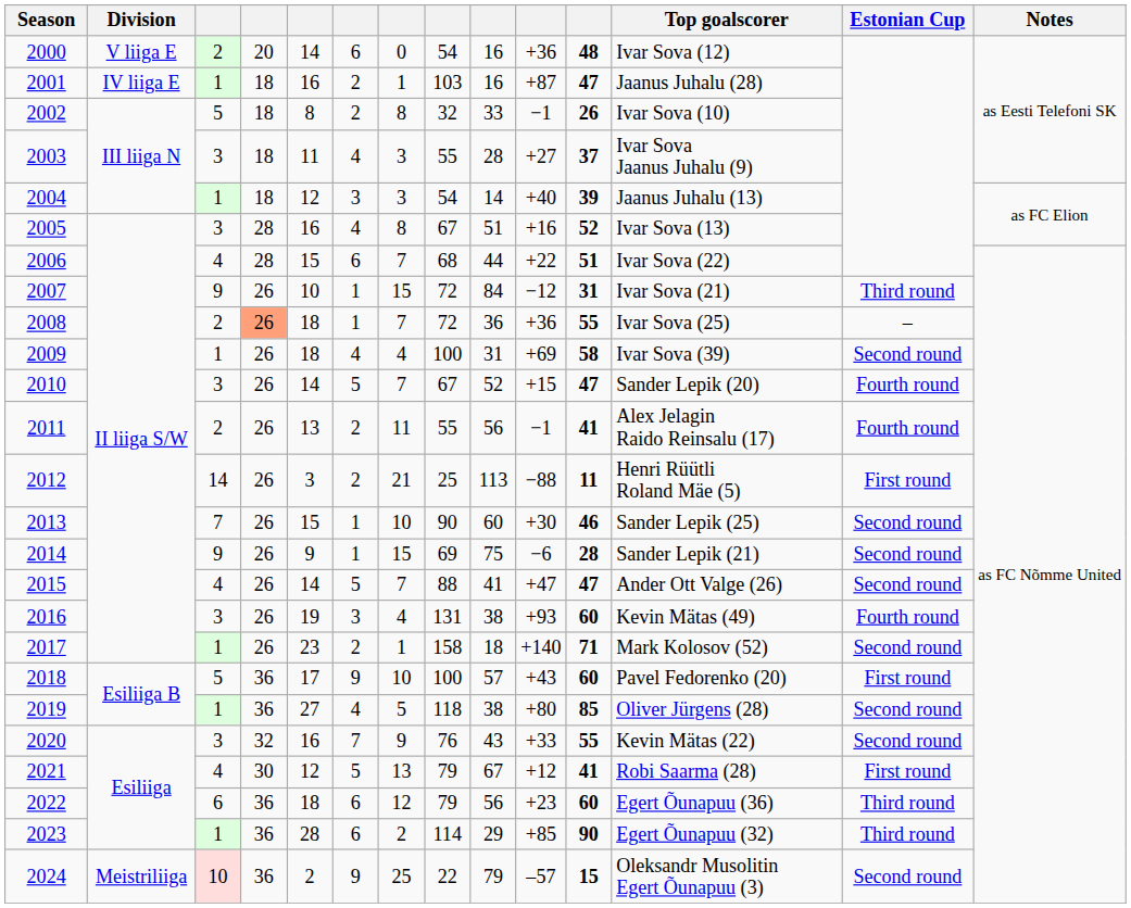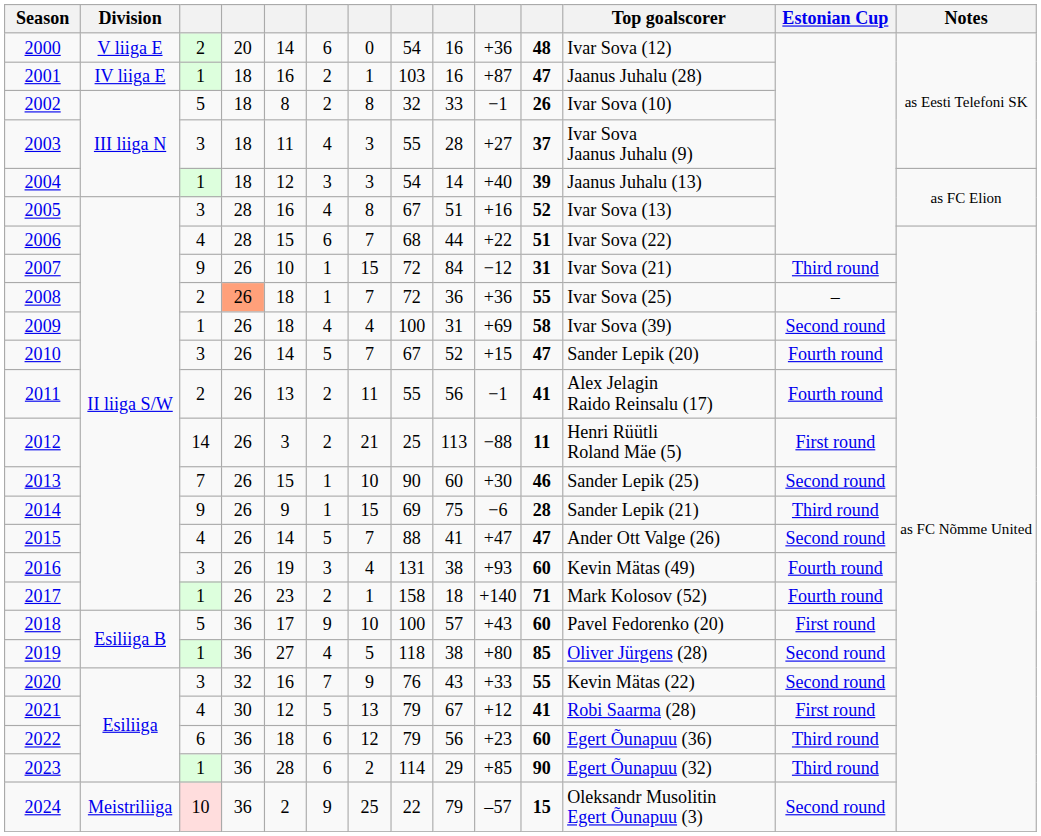 <table class="wikitable">
 <tr>
 <th width=60px>Season</th>
 <th width=80px>Division</th>
 <th width=30px></th>
 <th width=30px></th>
 <th width=30px></th>
 <th width=30px></th>
 <th width=30px></th>
 <th width=30px></th>
 <th width=30px></th>
 <th width=30px></th>
 <th width=30px></th>
 <th width=180px>Top goalscorer</th>
 <th width=100px><a href='#'>Estonian Cup</a></th>
 <th>Notes</th>
 </tr>
 <tr align=center>
 <td><a href='#'>2000</a></td>
 <td><a href='#'>V liiga E</a></td>
 <td style="background:#DDFFDD;">2</td>
 <td>20</td>
 <td>14</td>
 <td>6</td>
 <td>0</td>
 <td>54</td>
 <td>16</td>
 <td>+36</td>
 <td><strong>48</strong></td>
 <td style=text-align:left> Ivar Sova (12)</td>
 <td rowspan="7"></td>
 <td rowspan=4><small>as Eesti Telefoni SK</small></td>
 </tr>
 <tr align=center>
 <td><a href='#'>2001</a></td>
 <td><a href='#'>IV liiga E</a></td>
 <td style="background:#DDFFDD;">1</td>
 <td>18</td>
 <td>16</td>
 <td>2</td>
 <td>1</td>
 <td>103</td>
 <td>16</td>
 <td>+87</td>
 <td><strong>47</strong></td>
 <td style=text-align:left> Jaanus Juhalu (28)</td>
 </tr>
 <tr align=center>
 <td><a href='#'>2002</a></td>
 <td rowspan=3><a href='#'>III liiga N</a></td>
 <td>5</td>
 <td>18</td>
 <td>8</td>
 <td>2</td>
 <td>8</td>
 <td>32</td>
 <td>33</td>
 <td>−1</td>
 <td><strong>26</strong></td>
 <td style=text-align:left> Ivar Sova (10)</td>
 </tr>
 <tr align=center>
 <td><a href='#'>2003</a></td>
 <td>3</td>
 <td>18</td>
 <td>11</td>
 <td>4</td>
 <td>3</td>
 <td>55</td>
 <td>28</td>
 <td>+27</td>
 <td><strong>37</strong></td>
 <td style=text-align:left> Ivar Sova<br> Jaanus Juhalu (9)</td>
 </tr>
 <tr align=center>
 <td><a href='#'>2004</a></td>
 <td style="background:#DDFFDD;">1</td>
 <td>18</td>
 <td>12</td>
 <td>3</td>
 <td>3</td>
 <td>54</td>
 <td>14</td>
 <td>+40</td>
 <td><strong>39</strong></td>
 <td style=text-align:left> Jaanus Juhalu (13)</td>
 <td rowspan=2><small>as FC Elion</small></td>
 </tr>
 <tr align=center>
 <td><a href='#'>2005</a></td>
 <td rowspan=13><a href='#'>II liiga S/W</a></td>
 <td>3</td>
 <td>28</td>
 <td>16</td>
 <td>4</td>
 <td>8</td>
 <td>67</td>
 <td>51</td>
 <td>+16</td>
 <td><strong>52</strong></td>
 <td style=text-align:left> Ivar Sova (13)</td>
 </tr>
 <tr align=center>
 <td><a href='#'>2006</a></td>
 <td>4</td>
 <td>28</td>
 <td>15</td>
 <td>6</td>
 <td>7</td>
 <td>68</td>
 <td>44</td>
 <td>+22</td>
 <td><strong>51</strong></td>
 <td style=text-align:left> Ivar Sova (22)</td>
 <td rowspan="33"><small>as FC Nõmme United</small></td>
 </tr>
 <tr align=center>
 <td><a href='#'>2007</a></td>
 <td>9</td>
 <td>26</td>
 <td>10</td>
 <td>1</td>
 <td>15</td>
 <td>72</td>
 <td>84</td>
 <td>−12</td>
 <td><strong>31</strong></td>
 <td style=text-align:left> Ivar Sova (21)</td>
 <td><a href='#'>Third round</a></td>
 </tr>
 <tr align=center>
 <td><a href='#'>2008</a></td>
 <td>2</td>
 <td style="background: lightsalmon;">26</td>
 <td>18</td>
 <td>1</td>
 <td>7</td>
 <td>72</td>
 <td>36</td>
 <td>+36</td>
 <td><strong>55</strong></td>
 <td style=text-align:left> Ivar Sova (25)</td>
 <td>–</td>
 </tr>
 <tr align=center>
 <td><a href='#'>2009</a></td>
 <td>1</td>
 <td>26</td>
 <td>18</td>
 <td>4</td>
 <td>4</td>
 <td>100</td>
 <td>31</td>
 <td>+69</td>
 <td><strong>58</strong></td>
 <td style=text-align:left> Ivar Sova (39)</td>
 <td><a href='#'>Second round</a></td>
 </tr>
 <tr align=center>
 <td><a href='#'>2010</a></td>
 <td>3</td>
 <td>26</td>
 <td>14</td>
 <td>5</td>
 <td>7</td>
 <td>67</td>
 <td>52</td>
 <td>+15</td>
 <td><strong>47</strong></td>
 <td style=text-align:left> Sander Lepik (20)</td>
 <td><a href='#'>Fourth round</a></td>
 </tr>
 <tr align=center>
 <td><a href='#'>2011</a></td>
 <td>2</td>
 <td>26</td>
 <td>13</td>
 <td>2</td>
 <td>11</td>
 <td>55</td>
 <td>56</td>
 <td>−1</td>
 <td><strong>41</strong></td>
 <td style=text-align:left> Alex Jelagin<br> Raido Reinsalu (17)</td>
 <td><a href='#'>Fourth round</a></td>
 </tr>
 <tr align=center>
 <td><a href='#'>2012</a></td>
 <td>14</td>
 <td>26</td>
 <td>3</td>
 <td>2</td>
 <td>21</td>
 <td>25</td>
 <td>113</td>
 <td>−88</td>
 <td><strong>11</strong></td>
 <td style=text-align:left> Henri Rüütli<br> Roland Mäe (5)</td>
 <td><a href='#'>First round</a></td>
 </tr>
 <tr align=center>
 <td><a href='#'>2013</a></td>
 <td>7</td>
 <td>26</td>
 <td>15</td>
 <td>1</td>
 <td>10</td>
 <td>90</td>
 <td>60</td>
 <td>+30</td>
 <td><strong>46</strong></td>
 <td style=text-align:left> Sander Lepik (25)</td>
 <td><a href='#'>Second round</a></td>
 </tr>
 <tr align=center>
 <td><a href='#'>2014</a></td>
 <td>9</td>
 <td>26</td>
 <td>9</td>
 <td>1</td>
 <td>15</td>
 <td>69</td>
 <td>75</td>
 <td>−6</td>
 <td><strong>28</strong></td>
 <td style=text-align:left> Sander Lepik (21)</td>
-<td><a href='#'>Second round</a></td>
+<td><a href='#'>Third round</a></td>
 </tr>
 <tr align=center>
 <td><a href='#'>2015</a></td>
 <td>4</td>
 <td>26</td>
 <td>14</td>
 <td>5</td>
 <td>7</td>
 <td>88</td>
 <td>41</td>
 <td>+47</td>
 <td><strong>47</strong></td>
 <td style=text-align:left> Ander Ott Valge (26)</td>
 <td><a href='#'>Second round</a></td>
 </tr>
 <tr align=center>
 <td><a href='#'>2016</a></td>
 <td>3</td>
 <td>26</td>
 <td>19</td>
 <td>3</td>
 <td>4</td>
 <td>131</td>
 <td>38</td>
 <td>+93</td>
 <td><strong>60</strong></td>
 <td style=text-align:left> Kevin Mätas (49)</td>
 <td><a href='#'>Fourth round</a></td>
 </tr>
 <tr align=center>
 <td><a href='#'>2017</a></td>
 <td style="background:#DDFFDD;">1</td>
 <td>26</td>
 <td>23</td>
 <td>2</td>
 <td>1</td>
 <td>158</td>
 <td>18</td>
 <td>+140</td>
 <td><strong>71</strong></td>
 <td style=text-align:left> Mark Kolosov (52)</td>
-<td><a href='#'>Second round</a></td>
+<td><a href='#'>Fourth round</a></td>
 </tr>
 <tr align=center>
 <td><a href='#'>2018</a></td>
 <td rowspan=2><a href='#'>Esiliiga B</a></td>
 <td>5</td>
 <td>36</td>
 <td>17</td>
 <td>9</td>
 <td>10</td>
 <td>100</td>
 <td>57</td>
 <td>+43</td>
 <td><strong>60</strong></td>
 <td style=text-align:left> Pavel Fedorenko (20)</td>
 <td><a href='#'>First round</a></td>
 </tr>
 <tr align=center>
 <td><a href='#'>2019</a></td>
 <td style="background:#DDFFDD;">1</td>
 <td>36</td>
 <td>27</td>
 <td>4</td>
 <td>5</td>
 <td>118</td>
 <td>38</td>
 <td>+80</td>
 <td><strong>85</strong></td>
 <td style=text-align:left> <a href='#'>Oliver Jürgens</a> (28)</td>
 <td><a href='#'>Second round</a></td>
 </tr>
 <tr align=center>
 <td><a href='#'>2020</a></td>
 <td rowspan="4"><a href='#'>Esiliiga</a></td>
 <td>3</td>
 <td>32</td>
 <td>16</td>
 <td>7</td>
 <td>9</td>
 <td>76</td>
 <td>43</td>
 <td>+33</td>
 <td><strong>55</strong></td>
 <td style=text-align:left> Kevin Mätas (22)</td>
 <td><a href='#'>Second round</a></td>
 </tr>
 <tr align=center>
 <td><a href='#'>2021</a></td>
 <td>4</td>
 <td>30</td>
 <td>12</td>
 <td>5</td>
 <td>13</td>
 <td>79</td>
 <td>67</td>
 <td>+12</td>
 <td><strong>41</strong></td>
 <td style="text-align:left"> <a href='#'>Robi Saarma</a> (28)</td>
 <td><a href='#'>First round</a></td>
 </tr>
 <tr align=center>
 <td><a href='#'>2022</a></td>
 <td>6</td>
 <td>36</td>
 <td>18</td>
 <td>6</td>
 <td>12</td>
 <td>79</td>
 <td>56</td>
 <td>+23</td>
 <td><strong>60</strong></td>
 <td style="text-align:left"> <a href='#'>Egert Õunapuu</a> (36)</td>
 <td><a href='#'>Third round</a></td>
 </tr>
 <tr align=center>
 <td><a href='#'>2023</a></td>
 <td style="background:#DDFFDD;">1</td>
 <td>36</td>
 <td>28</td>
 <td>6</td>
 <td>2</td>
 <td>114</td>
 <td>29</td>
 <td>+85</td>
 <td><strong>90</strong></td>
 <td align="left"> <a href='#'>Egert Õunapuu</a> (32)</td>
 <td><a href='#'>Third round</a></td>
 </tr>
 <tr align=center>
 <td><a href='#'>2024</a></td>
 <td><a href='#'>Meistriliiga</a></td>
 <td bgcolor="#ffdddd">10</td>
 <td>36</td>
 <td>2</td>
 <td>9</td>
 <td>25</td>
 <td>22</td>
 <td>79</td>
 <td>–57</td>
 <td><strong>15</strong></td>
 <td align="left"> Oleksandr Musolitin<br> <a href='#'>Egert Õunapuu</a> (3)</td>
 <td><a href='#'>Second round</a></td>
 </tr>
 </table>
